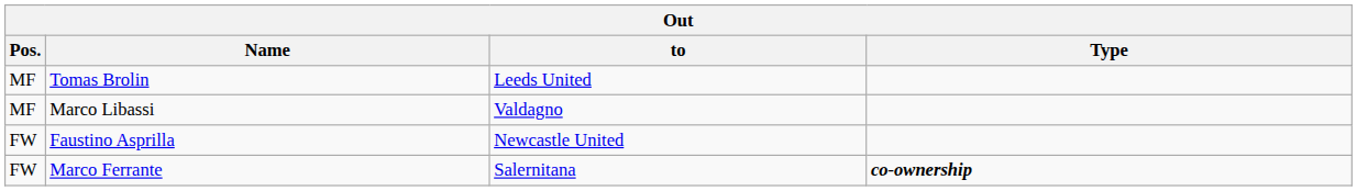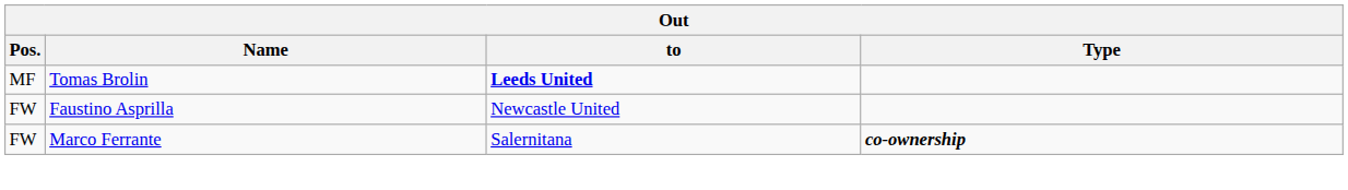 <table class="wikitable" style="font-size:90%;">
 <tr>
 <th colspan="4">Out</th>
 </tr>
 <tr>
 <th width=3%>Pos.</th>
 <th width=33%>Name</th>
 <th width=28%>to</th>
 <th width=36%>Type</th>
 </tr>
 <tr>
 <td>MF</td>
 <td><a href='#'>Tomas Brolin</a></td>
-<td><a href='#'>Leeds United</a></td>
-<td></td>
-</tr>
-<tr>
-<td>MF</td>
-<td>Marco Libassi</td>
-<td><a href='#'>Valdagno</a></td>
+<td><strong><a href='#'>Leeds United</a></strong></td>
 <td></td>
 </tr>
 <tr>
 <td>FW</td>
 <td><a href='#'>Faustino Asprilla</a></td>
 <td><a href='#'>Newcastle United</a></td>
 <td></td>
 </tr>
 <tr>
 <td>FW</td>
 <td><a href='#'>Marco Ferrante</a></td>
 <td><a href='#'>Salernitana</a></td>
 <td><strong><em>co-ownership</em></strong></td>
 </tr>
 </table>
